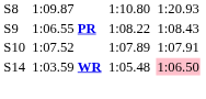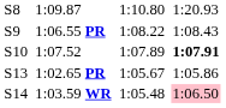 <table>
 <tr>
 <td>S8 <br></td>
 <td></td>
 <td>1:09.87</td>
 <td></td>
 <td>1:10.80</td>
 <td></td>
 <td>1:20.93</td>
 </tr>
 <tr>
 <td>S9 <br></td>
 <td></td>
 <td>1:06.55 <strong><a href='#'>PR</a></strong></td>
 <td></td>
 <td>1:08.22</td>
 <td></td>
 <td>1:08.43</td>
 </tr>
 <tr>
 <td>S10 <br></td>
 <td></td>
 <td>1:07.52</td>
 <td></td>
 <td>1:07.89</td>
 <td></td>
-<td>1:07.91</td>
+<td><strong>1:07.91</strong></td>
+</tr>
+<tr>
+<td>S13 <br></td>
+<td></td>
+<td>1:02.65 <strong><a href='#'>PR</a></strong></td>
+<td></td>
+<td>1:05.67</td>
+<td></td>
+<td>1:05.86</td>
 </tr>
 <tr>
 <td>S14 <br></td>
 <td></td>
 <td>1:03.59 <strong><a href='#'>WR</a></strong></td>
 <td></td>
 <td>1:05.48</td>
 <td></td>
 <td style="background: pink;">1:06.50</td>
 </tr>
 </table>
